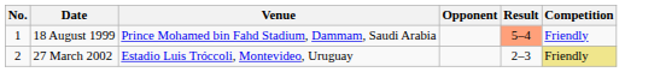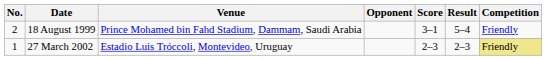 <table class="wikitable sortable">
 <tr>
 <th scope="col">No.</th>
 <th scope="col">Date</th>
 <th scope="col">Venue</th>
 <th scope="col">Opponent</th>
+<th scope="col">Score</th>
 <th scope="col">Result</th>
 <th scope="col">Competition</th>
 </tr>
 <tr>
-<td style="text-align:center">1</td>
+<td style="text-align:center">2</td>
 <td>18 August 1999</td>
 <td><a href='#'>Prince Mohamed bin Fahd Stadium</a>, <a href='#'>Dammam</a>, Saudi Arabia</td>
 <td></td>
-<td style="background: lightsalmon; text-align:center">5–4</td>
+<td style="text-align:center">3–1</td>
+<td style="text-align:center">5–4</td>
 <td><a href='#'>Friendly</a></td>
 </tr>
 <tr>
-<td style="text-align:center">2</td>
+<td style="text-align:center">1</td>
 <td>27 March 2002</td>
 <td><a href='#'>Estadio Luis Tróccoli</a>, <a href='#'>Montevideo</a>, Uruguay</td>
 <td></td>
 <td style="text-align:center">2–3</td>
+<td style="text-align:center">2–3</td>
 <td style="background: khaki;">Friendly</td>
 </tr>
 </table>
